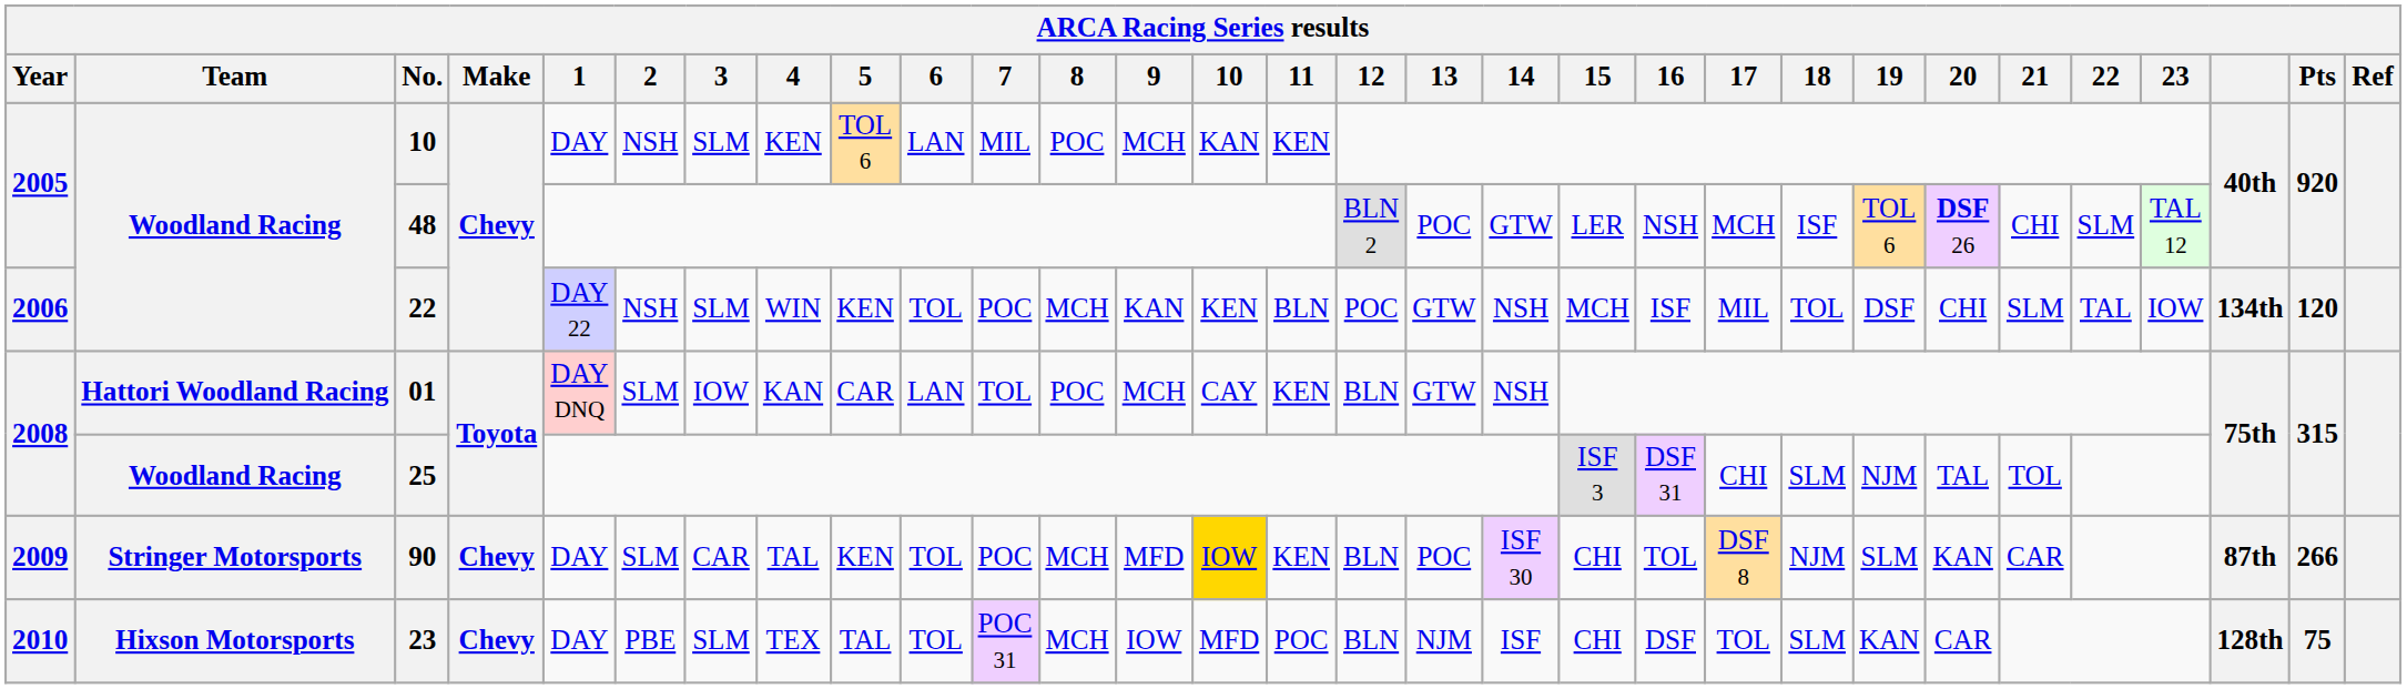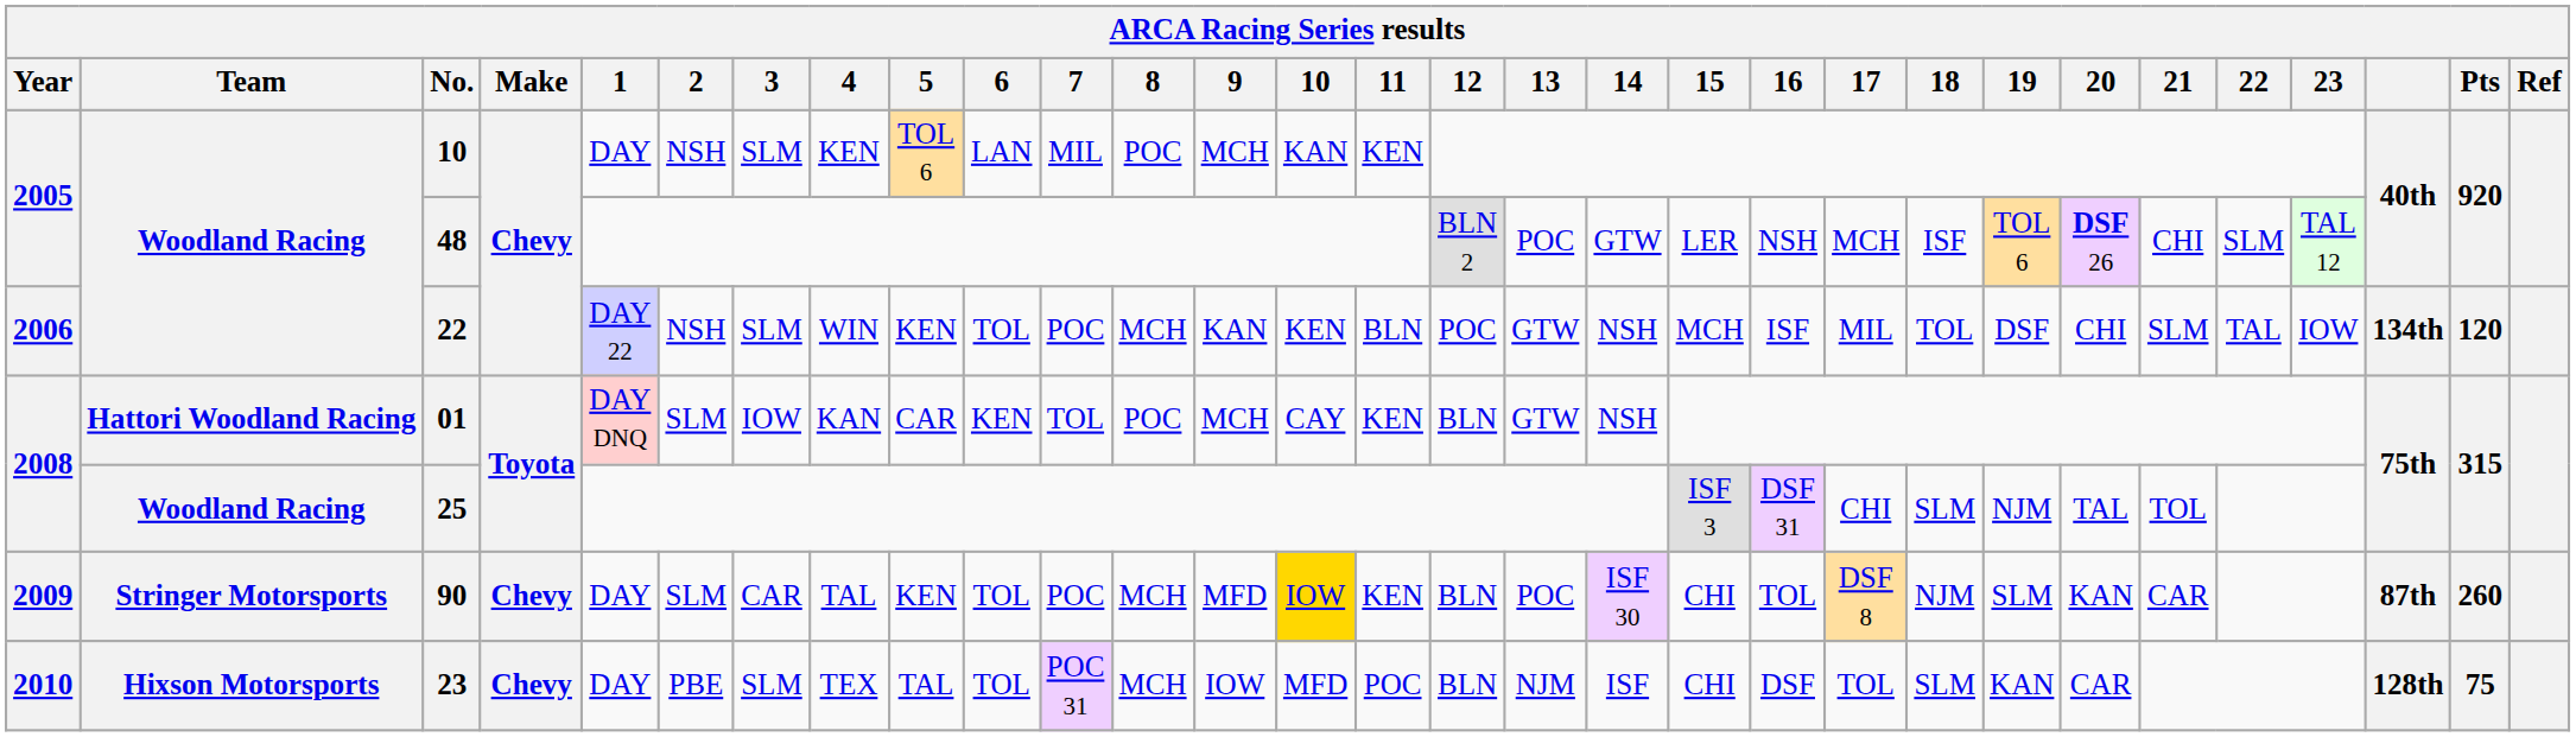 <table class="wikitable" style="text-align:center; font-size:75%">
 <tr>
 <th colspan=45><a href='#'>ARCA Racing Series</a> results</th>
 </tr>
 <tr>
 <th>Year</th>
 <th>Team</th>
 <th>No.</th>
 <th>Make</th>
 <th>1</th>
 <th>2</th>
 <th>3</th>
 <th>4</th>
 <th>5</th>
 <th>6</th>
 <th>7</th>
 <th>8</th>
 <th>9</th>
 <th>10</th>
 <th>11</th>
 <th>12</th>
 <th>13</th>
 <th>14</th>
 <th>15</th>
 <th>16</th>
 <th>17</th>
 <th>18</th>
 <th>19</th>
 <th>20</th>
 <th>21</th>
 <th>22</th>
 <th>23</th>
 <th></th>
 <th>Pts</th>
 <th>Ref</th>
 </tr>
 <tr>
 <th rowspan=2><a href='#'>2005</a></th>
 <th rowspan=3><a href='#'>Woodland Racing</a></th>
 <th>10</th>
 <th rowspan=3><a href='#'>Chevy</a></th>
 <td><a href='#'>DAY</a></td>
 <td><a href='#'>NSH</a></td>
 <td><a href='#'>SLM</a></td>
 <td><a href='#'>KEN</a></td>
 <td style="background:#FFDF9F;"><a href='#'>TOL</a><br><small>6</small></td>
 <td><a href='#'>LAN</a></td>
 <td><a href='#'>MIL</a></td>
 <td><a href='#'>POC</a></td>
 <td><a href='#'>MCH</a></td>
 <td><a href='#'>KAN</a></td>
 <td><a href='#'>KEN</a></td>
 <td colspan=12></td>
 <th rowspan=2>40th</th>
 <th rowspan=2>920</th>
 <th rowspan=2></th>
 </tr>
 <tr>
 <th>48</th>
 <td colspan=11></td>
 <td style="background:#DFDFDF;"><a href='#'>BLN</a><br><small>2</small></td>
 <td><a href='#'>POC</a></td>
 <td><a href='#'>GTW</a></td>
 <td><a href='#'>LER</a></td>
 <td><a href='#'>NSH</a></td>
 <td><a href='#'>MCH</a></td>
 <td><a href='#'>ISF</a></td>
 <td style="background:#FFDF9F;"><a href='#'>TOL</a><br><small>6</small></td>
 <td style="background:#EFCFFF;"><strong><a href='#'>DSF</a></strong><br><small>26</small></td>
 <td><a href='#'>CHI</a></td>
 <td><a href='#'>SLM</a></td>
 <td style="background:#DFFFDF;"><a href='#'>TAL</a><br><small>12</small></td>
 </tr>
 <tr>
 <th><a href='#'>2006</a></th>
 <th>22</th>
 <td style="background:#CFCFFF;"><a href='#'>DAY</a><br><small>22</small></td>
 <td><a href='#'>NSH</a></td>
 <td><a href='#'>SLM</a></td>
 <td><a href='#'>WIN</a></td>
 <td><a href='#'>KEN</a></td>
 <td><a href='#'>TOL</a></td>
 <td><a href='#'>POC</a></td>
 <td><a href='#'>MCH</a></td>
 <td><a href='#'>KAN</a></td>
 <td><a href='#'>KEN</a></td>
 <td><a href='#'>BLN</a></td>
 <td><a href='#'>POC</a></td>
 <td><a href='#'>GTW</a></td>
 <td><a href='#'>NSH</a></td>
 <td><a href='#'>MCH</a></td>
 <td><a href='#'>ISF</a></td>
 <td><a href='#'>MIL</a></td>
 <td><a href='#'>TOL</a></td>
 <td><a href='#'>DSF</a></td>
 <td><a href='#'>CHI</a></td>
 <td><a href='#'>SLM</a></td>
 <td><a href='#'>TAL</a></td>
 <td><a href='#'>IOW</a></td>
 <th>134th</th>
 <th>120</th>
 <th></th>
 </tr>
 <tr>
 <th rowspan=2><a href='#'>2008</a></th>
 <th><a href='#'>Hattori Woodland Racing</a></th>
 <th>01</th>
 <th rowspan=2><a href='#'>Toyota</a></th>
 <td style="background:#FFCFCF;"><a href='#'>DAY</a><br><small>DNQ</small></td>
 <td><a href='#'>SLM</a></td>
 <td><a href='#'>IOW</a></td>
 <td><a href='#'>KAN</a></td>
 <td><a href='#'>CAR</a></td>
-<td><a href='#'>LAN</a></td>
+<td><a href='#'>KEN</a></td>
 <td><a href='#'>TOL</a></td>
 <td><a href='#'>POC</a></td>
 <td><a href='#'>MCH</a></td>
 <td><a href='#'>CAY</a></td>
 <td><a href='#'>KEN</a></td>
 <td><a href='#'>BLN</a></td>
 <td><a href='#'>GTW</a></td>
 <td><a href='#'>NSH</a></td>
 <td colspan=9></td>
 <th rowspan=2>75th</th>
 <th rowspan=2>315</th>
 <th rowspan=2></th>
 </tr>
 <tr>
 <th><a href='#'>Woodland Racing</a></th>
 <th>25</th>
 <td colspan=14></td>
 <td style="background:#DFDFDF;"><a href='#'>ISF</a><br><small>3</small></td>
 <td style="background:#EFCFFF;"><a href='#'>DSF</a><br><small>31</small></td>
 <td><a href='#'>CHI</a></td>
 <td><a href='#'>SLM</a></td>
 <td><a href='#'>NJM</a></td>
 <td><a href='#'>TAL</a></td>
 <td><a href='#'>TOL</a></td>
 <td colspan=2></td>
 </tr>
 <tr>
 <th><a href='#'>2009</a></th>
 <th><a href='#'>Stringer Motorsports</a></th>
 <th>90</th>
 <th><a href='#'>Chevy</a></th>
 <td><a href='#'>DAY</a></td>
 <td><a href='#'>SLM</a></td>
 <td><a href='#'>CAR</a></td>
 <td><a href='#'>TAL</a></td>
 <td><a href='#'>KEN</a></td>
 <td><a href='#'>TOL</a></td>
 <td><a href='#'>POC</a></td>
 <td><a href='#'>MCH</a></td>
 <td><a href='#'>MFD</a></td>
 <td style="background: gold;"><a href='#'>IOW</a></td>
 <td><a href='#'>KEN</a></td>
 <td><a href='#'>BLN</a></td>
 <td><a href='#'>POC</a></td>
 <td style="background:#EFCFFF;"><a href='#'>ISF</a><br><small>30</small></td>
 <td><a href='#'>CHI</a></td>
 <td><a href='#'>TOL</a></td>
 <td style="background:#FFDF9F;"><a href='#'>DSF</a><br><small>8</small></td>
 <td><a href='#'>NJM</a></td>
 <td><a href='#'>SLM</a></td>
 <td><a href='#'>KAN</a></td>
 <td><a href='#'>CAR</a></td>
 <td colspan=2></td>
 <th>87th</th>
-<th>266</th>
+<th>260</th>
 <th></th>
 </tr>
 <tr>
 <th><a href='#'>2010</a></th>
 <th><a href='#'>Hixson Motorsports</a></th>
 <th>23</th>
 <th><a href='#'>Chevy</a></th>
 <td><a href='#'>DAY</a></td>
 <td><a href='#'>PBE</a></td>
 <td><a href='#'>SLM</a></td>
 <td><a href='#'>TEX</a></td>
 <td><a href='#'>TAL</a></td>
 <td><a href='#'>TOL</a></td>
 <td style="background:#EFCFFF;"><a href='#'>POC</a><br><small>31</small></td>
 <td><a href='#'>MCH</a></td>
 <td><a href='#'>IOW</a></td>
 <td><a href='#'>MFD</a></td>
 <td><a href='#'>POC</a></td>
 <td><a href='#'>BLN</a></td>
 <td><a href='#'>NJM</a></td>
 <td><a href='#'>ISF</a></td>
 <td><a href='#'>CHI</a></td>
 <td><a href='#'>DSF</a></td>
 <td><a href='#'>TOL</a></td>
 <td><a href='#'>SLM</a></td>
 <td><a href='#'>KAN</a></td>
 <td><a href='#'>CAR</a></td>
 <td colspan=3></td>
 <th>128th</th>
 <th>75</th>
 <th></th>
 </tr>
 </table>
